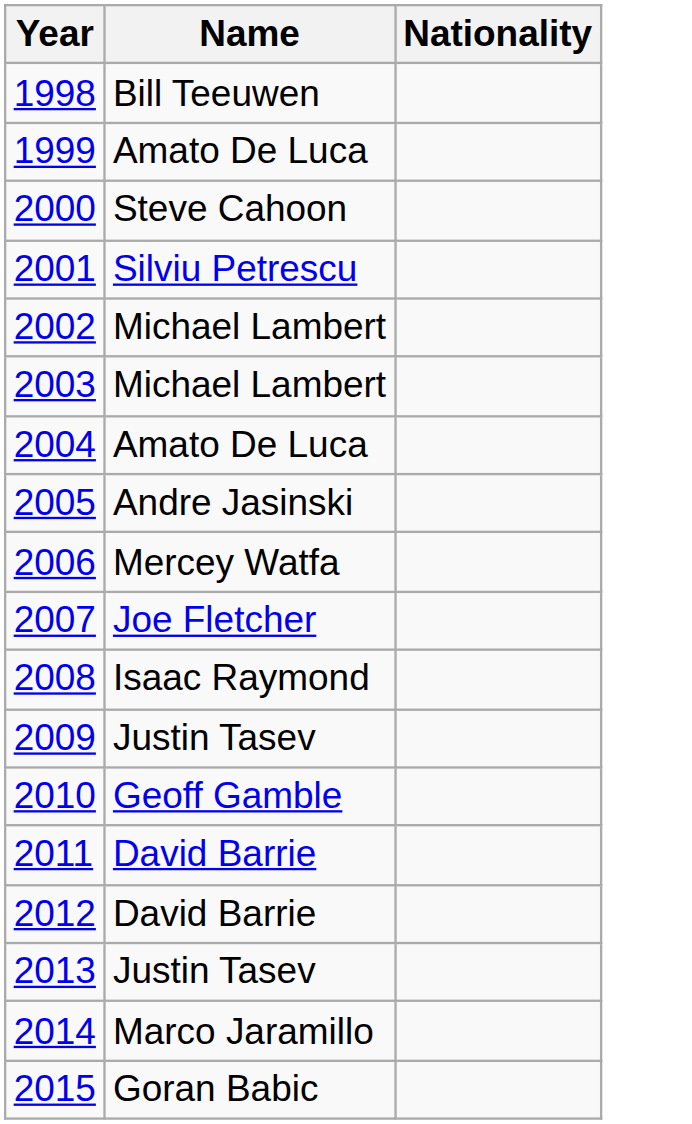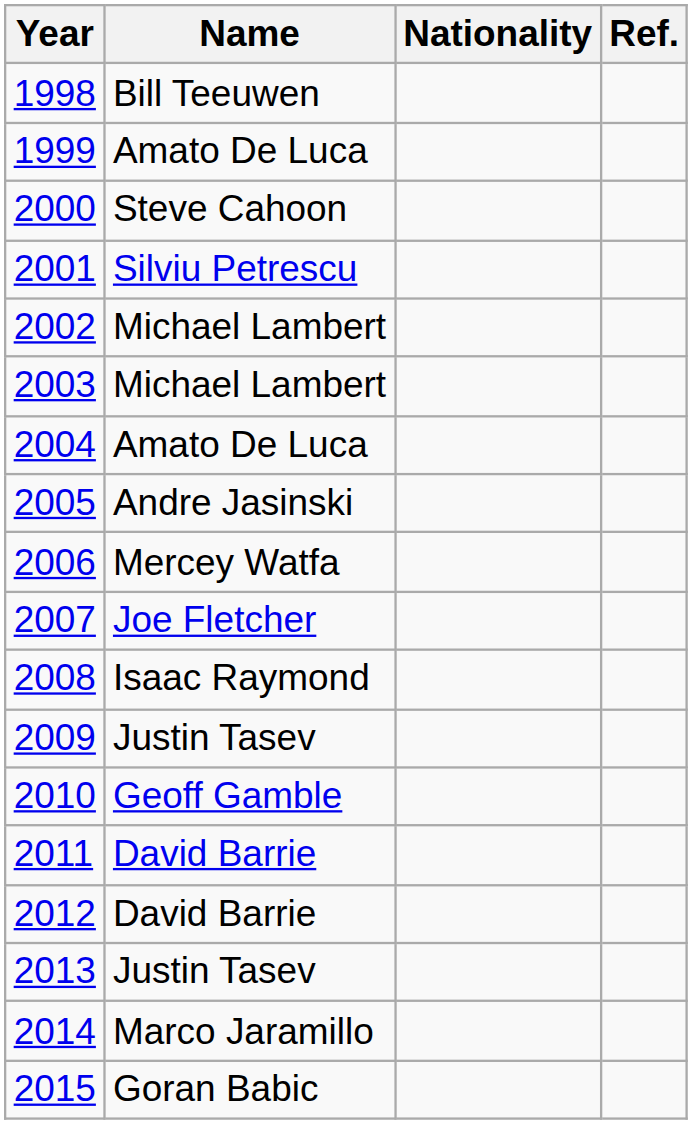 <table class="wikitable sortable">
 <tr>
 <th>Year</th>
 <th>Name</th>
 <th>Nationality</th>
+<th>Ref.</th>
 </tr>
 <tr>
 <td><a href='#'>1998</a></td>
 <td>Bill Teeuwen</td>
+<td></td>
 <td></td>
 </tr>
 <tr>
 <td><a href='#'>1999</a></td>
 <td>Amato De Luca</td>
 <td></td>
+<td></td>
 </tr>
 <tr>
 <td><a href='#'>2000</a></td>
 <td>Steve Cahoon</td>
+<td></td>
 <td></td>
 </tr>
 <tr>
 <td><a href='#'>2001</a></td>
 <td><a href='#'>Silviu Petrescu</a></td>
 <td></td>
+<td></td>
 </tr>
 <tr>
 <td><a href='#'>2002</a></td>
 <td>Michael Lambert</td>
+<td></td>
 <td></td>
 </tr>
 <tr>
 <td><a href='#'>2003</a></td>
 <td>Michael Lambert</td>
 <td></td>
+<td></td>
 </tr>
 <tr>
 <td><a href='#'>2004</a></td>
 <td>Amato De Luca</td>
+<td></td>
 <td></td>
 </tr>
 <tr>
 <td><a href='#'>2005</a></td>
 <td>Andre Jasinski</td>
 <td></td>
+<td></td>
 </tr>
 <tr>
 <td><a href='#'>2006</a></td>
 <td>Mercey Watfa</td>
+<td></td>
 <td></td>
 </tr>
 <tr>
 <td><a href='#'>2007</a></td>
 <td><a href='#'>Joe Fletcher</a></td>
 <td></td>
+<td></td>
 </tr>
 <tr>
 <td><a href='#'>2008</a></td>
 <td>Isaac Raymond</td>
+<td></td>
 <td></td>
 </tr>
 <tr>
 <td><a href='#'>2009</a></td>
 <td>Justin Tasev</td>
 <td></td>
+<td></td>
 </tr>
 <tr>
 <td><a href='#'>2010</a></td>
 <td><a href='#'>Geoff Gamble</a></td>
+<td></td>
 <td></td>
 </tr>
 <tr>
 <td><a href='#'>2011</a></td>
 <td><a href='#'>David Barrie</a></td>
 <td></td>
+<td></td>
 </tr>
 <tr>
 <td><a href='#'>2012</a></td>
 <td>David Barrie</td>
+<td></td>
 <td></td>
 </tr>
 <tr>
 <td><a href='#'>2013</a></td>
 <td>Justin Tasev</td>
 <td></td>
+<td></td>
 </tr>
 <tr>
 <td><a href='#'>2014</a></td>
 <td>Marco Jaramillo</td>
+<td></td>
 <td></td>
 </tr>
 <tr>
 <td><a href='#'>2015</a></td>
 <td>Goran Babic</td>
 <td></td>
+<td></td>
 </tr>
 </table>
